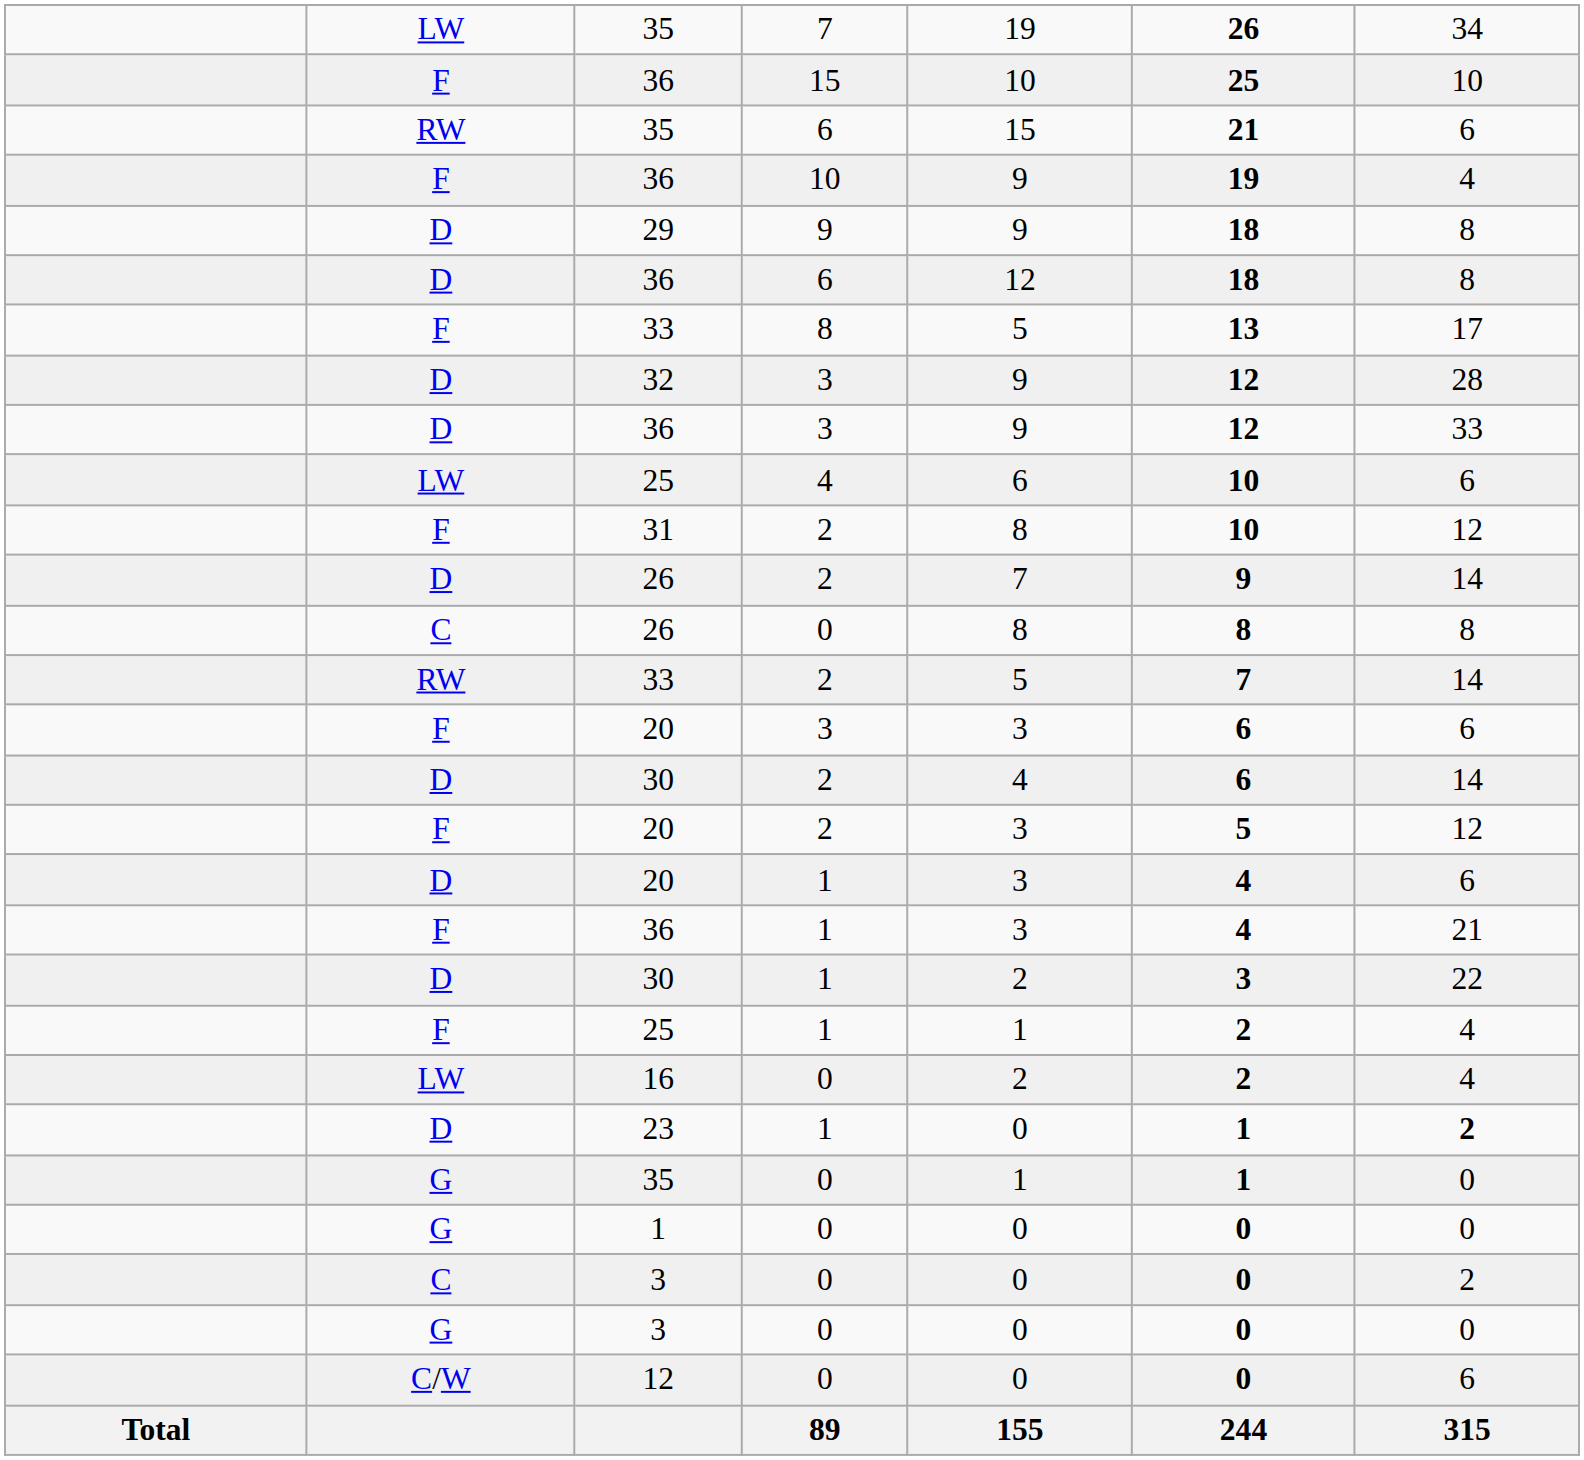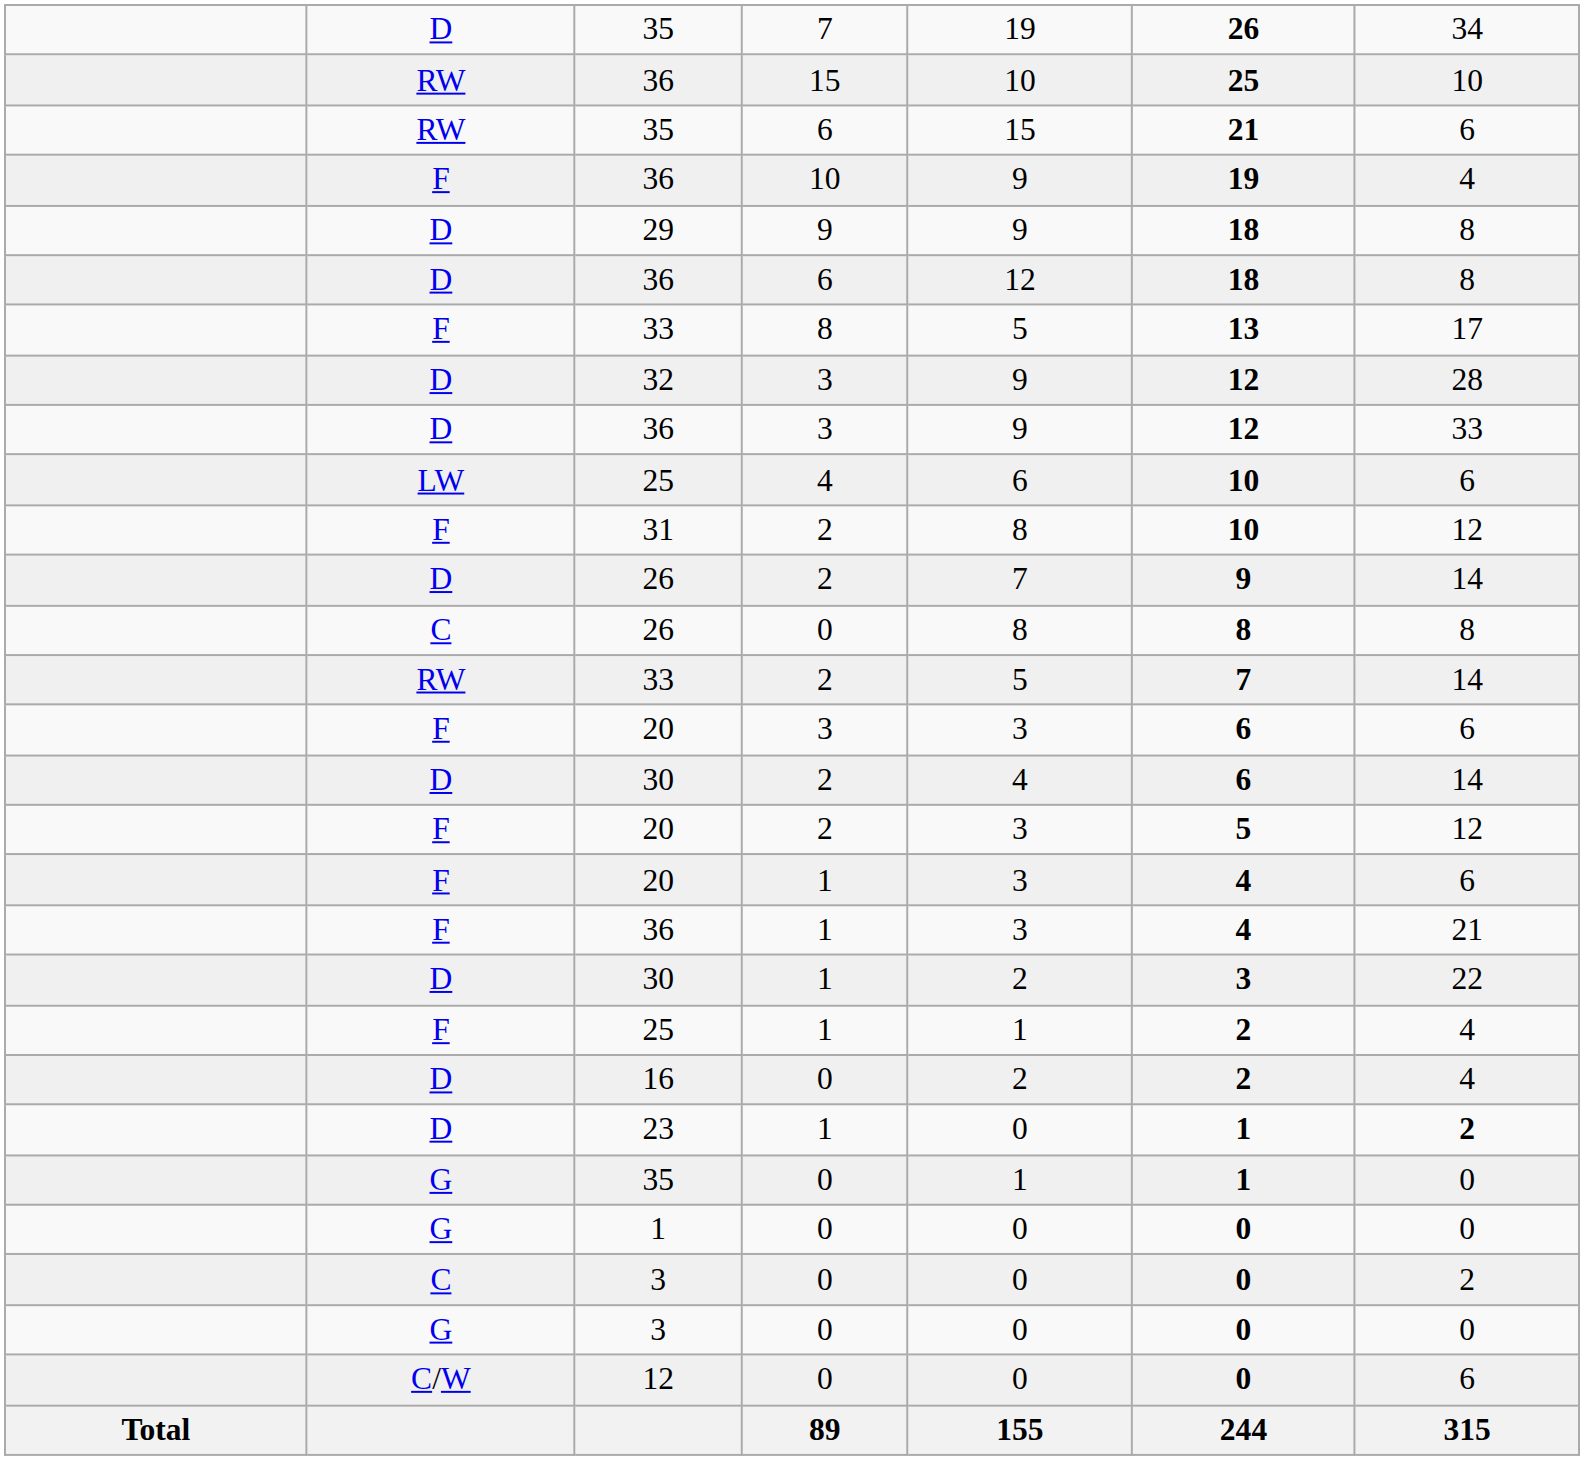 <table class="wikitable sortable" width ="800">
 <tr align="center">
 </tr>
 <tr align="center" bgcolor="">
 <td></td>
-<td><a href='#'>LW</a></td>
+<td><a href='#'>D</a></td>
 <td>35</td>
 <td>7</td>
 <td>19</td>
 <td><strong>26</strong></td>
 <td>34</td>
 </tr>
 <tr align="center" bgcolor="f0f0f0">
 <td></td>
-<td><a href='#'>F</a></td>
+<td><a href='#'>RW</a></td>
 <td>36</td>
 <td>15</td>
 <td>10</td>
 <td><strong>25</strong></td>
 <td>10</td>
 </tr>
 <tr align="center" bgcolor="">
 <td></td>
 <td><a href='#'>RW</a></td>
 <td>35</td>
 <td>6</td>
 <td>15</td>
 <td><strong>21</strong></td>
 <td>6</td>
 </tr>
 <tr align="center" bgcolor="f0f0f0">
 <td></td>
 <td><a href='#'>F</a></td>
 <td>36</td>
 <td>10</td>
 <td>9</td>
 <td><strong>19</strong></td>
 <td>4</td>
 </tr>
 <tr align="center" bgcolor="">
 <td></td>
 <td><a href='#'>D</a></td>
 <td>29</td>
 <td>9</td>
 <td>9</td>
 <td><strong>18</strong></td>
 <td>8</td>
 </tr>
 <tr align="center" bgcolor="f0f0f0">
 <td></td>
 <td><a href='#'>D</a></td>
 <td>36</td>
 <td>6</td>
 <td>12</td>
 <td><strong>18</strong></td>
 <td>8</td>
 </tr>
 <tr align="center" bgcolor="">
 <td></td>
 <td><a href='#'>F</a></td>
 <td>33</td>
 <td>8</td>
 <td>5</td>
 <td><strong>13</strong></td>
 <td>17</td>
 </tr>
 <tr align="center" bgcolor="f0f0f0">
 <td></td>
 <td><a href='#'>D</a></td>
 <td>32</td>
 <td>3</td>
 <td>9</td>
 <td><strong>12</strong></td>
 <td>28</td>
 </tr>
 <tr align="center" bgcolor="">
 <td></td>
 <td><a href='#'>D</a></td>
 <td>36</td>
 <td>3</td>
 <td>9</td>
 <td><strong>12</strong></td>
 <td>33</td>
 </tr>
 <tr align="center" bgcolor="f0f0f0">
 <td></td>
 <td><a href='#'>LW</a></td>
 <td>25</td>
 <td>4</td>
 <td>6</td>
 <td><strong>10</strong></td>
 <td>6</td>
 </tr>
 <tr align="center" bgcolor="">
 <td></td>
 <td><a href='#'>F</a></td>
 <td>31</td>
 <td>2</td>
 <td>8</td>
 <td><strong>10</strong></td>
 <td>12</td>
 </tr>
 <tr align="center" bgcolor="f0f0f0">
 <td></td>
 <td><a href='#'>D</a></td>
 <td>26</td>
 <td>2</td>
 <td>7</td>
 <td><strong>9</strong></td>
 <td>14</td>
 </tr>
 <tr align="center" bgcolor="">
 <td></td>
 <td><a href='#'>C</a></td>
 <td>26</td>
 <td>0</td>
 <td>8</td>
 <td><strong>8</strong></td>
 <td>8</td>
 </tr>
 <tr align="center" bgcolor="f0f0f0">
 <td></td>
 <td><a href='#'>RW</a></td>
 <td>33</td>
 <td>2</td>
 <td>5</td>
 <td><strong>7</strong></td>
 <td>14</td>
 </tr>
 <tr align="center" bgcolor="">
 <td></td>
 <td><a href='#'>F</a></td>
 <td>20</td>
 <td>3</td>
 <td>3</td>
 <td><strong>6</strong></td>
 <td>6</td>
 </tr>
 <tr align="center" bgcolor="f0f0f0">
 <td></td>
 <td><a href='#'>D</a></td>
 <td>30</td>
 <td>2</td>
 <td>4</td>
 <td><strong>6</strong></td>
 <td>14</td>
 </tr>
 <tr align="center" bgcolor="">
 <td></td>
 <td><a href='#'>F</a></td>
 <td>20</td>
 <td>2</td>
 <td>3</td>
 <td><strong>5</strong></td>
 <td>12</td>
 </tr>
 <tr align="center" bgcolor="f0f0f0">
 <td></td>
-<td><a href='#'>D</a></td>
+<td><a href='#'>F</a></td>
 <td>20</td>
 <td>1</td>
 <td>3</td>
 <td><strong>4</strong></td>
 <td>6</td>
 </tr>
 <tr align="center" bgcolor="">
 <td></td>
 <td><a href='#'>F</a></td>
 <td>36</td>
 <td>1</td>
 <td>3</td>
 <td><strong>4</strong></td>
 <td>21</td>
 </tr>
 <tr align="center" bgcolor="f0f0f0">
 <td></td>
 <td><a href='#'>D</a></td>
 <td>30</td>
 <td>1</td>
 <td>2</td>
 <td><strong>3</strong></td>
 <td>22</td>
 </tr>
 <tr align="center" bgcolor="">
 <td></td>
 <td><a href='#'>F</a></td>
 <td>25</td>
 <td>1</td>
 <td>1</td>
 <td><strong>2</strong></td>
 <td>4</td>
 </tr>
 <tr align="center" bgcolor="f0f0f0">
 <td></td>
-<td><a href='#'>LW</a></td>
+<td><a href='#'>D</a></td>
 <td>16</td>
 <td>0</td>
 <td>2</td>
 <td><strong>2</strong></td>
 <td>4</td>
 </tr>
 <tr align="center" bgcolor="">
 <td></td>
 <td><a href='#'>D</a></td>
 <td>23</td>
 <td>1</td>
 <td>0</td>
 <td><strong>1</strong></td>
 <td><strong>2</strong></td>
 </tr>
 <tr align="center" bgcolor="f0f0f0">
 <td></td>
 <td><a href='#'>G</a></td>
 <td>35</td>
 <td>0</td>
 <td>1</td>
 <td><strong>1</strong></td>
 <td>0</td>
 </tr>
 <tr align="center" bgcolor="">
 <td></td>
 <td><a href='#'>G</a></td>
 <td>1</td>
 <td>0</td>
 <td>0</td>
 <td><strong>0</strong></td>
 <td>0</td>
 </tr>
 <tr align="center" bgcolor="f0f0f0">
 <td></td>
 <td><a href='#'>C</a></td>
 <td>3</td>
 <td>0</td>
 <td>0</td>
 <td><strong>0</strong></td>
 <td>2</td>
 </tr>
 <tr align="center" bgcolor="">
 <td></td>
 <td><a href='#'>G</a></td>
 <td>3</td>
 <td>0</td>
 <td>0</td>
 <td><strong>0</strong></td>
 <td>0</td>
 </tr>
 <tr align="center" bgcolor="f0f0f0">
 <td></td>
 <td><a href='#'>C</a>/<a href='#'>W</a></td>
 <td>12</td>
 <td>0</td>
 <td>0</td>
 <td><strong>0</strong></td>
 <td>6</td>
 </tr>
 <tr>
 <th>Total</th>
 <th></th>
 <th></th>
 <th>89</th>
 <th>155</th>
 <th>244</th>
 <th>315</th>
 </tr>
 </table>
